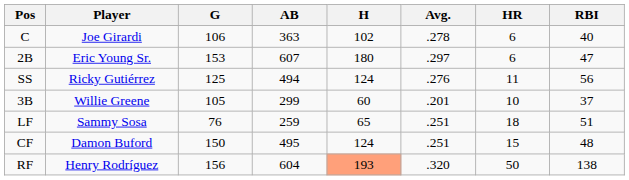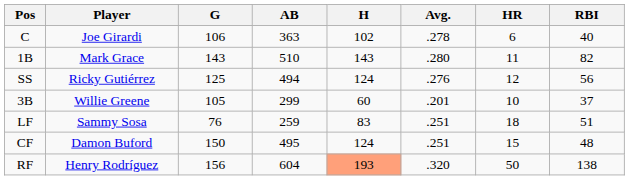 <table class="wikitable sortable">
 <tr>
 <th bgcolor="#DDDDFF" width="5%">Pos</th>
 <th bgcolor="#DDDDFF" width="16%">Player</th>
 <th bgcolor="#DDDDFF" width="9%">G</th>
 <th bgcolor="#DDDDFF" width="9%">AB</th>
 <th bgcolor="#DDDDFF" width="9%">H</th>
 <th bgcolor="#DDDDFF" width="9%">Avg.</th>
 <th bgcolor="#DDDDFF" width="9%">HR</th>
 <th bgcolor="#DDDDFF" width="9%">RBI</th>
 </tr>
 <tr align="center">
 <td>C</td>
 <td><a href='#'>Joe Girardi</a></td>
 <td>106</td>
 <td>363</td>
 <td>102</td>
 <td>.278</td>
 <td>6</td>
 <td>40</td>
 </tr>
 <tr align=center>
-<td>2B</td>
-<td><a href='#'>Eric Young Sr.</a></td>
-<td>153</td>
-<td>607</td>
-<td>180</td>
-<td>.297</td>
-<td>6</td>
-<td>47</td>
+<td>1B</td>
+<td><a href='#'>Mark Grace</a></td>
+<td>143</td>
+<td>510</td>
+<td>143</td>
+<td>.280</td>
+<td>11</td>
+<td>82</td>
 </tr>
 <tr align=center>
 <td>SS</td>
 <td><a href='#'>Ricky Gutiérrez</a></td>
 <td>125</td>
 <td>494</td>
 <td>124</td>
 <td>.276</td>
-<td>11</td>
+<td>12</td>
 <td>56</td>
 </tr>
 <tr align=center>
 <td>3B</td>
 <td><a href='#'>Willie Greene</a></td>
 <td>105</td>
 <td>299</td>
 <td>60</td>
 <td>.201</td>
 <td>10</td>
 <td>37</td>
 </tr>
 <tr align=center>
 <td>LF</td>
 <td><a href='#'>Sammy Sosa</a></td>
 <td>76</td>
 <td>259</td>
-<td>65</td>
+<td>83</td>
 <td>.251</td>
 <td>18</td>
 <td>51</td>
 </tr>
 <tr align=center>
 <td>CF</td>
 <td><a href='#'>Damon Buford</a></td>
 <td>150</td>
 <td>495</td>
 <td>124</td>
 <td>.251</td>
 <td>15</td>
 <td>48</td>
 </tr>
 <tr align=center>
 <td>RF</td>
 <td><a href='#'>Henry Rodríguez</a></td>
 <td>156</td>
 <td>604</td>
 <td style="background: lightsalmon;">193</td>
 <td>.320</td>
 <td>50</td>
 <td>138</td>
 </tr>
 </table>
